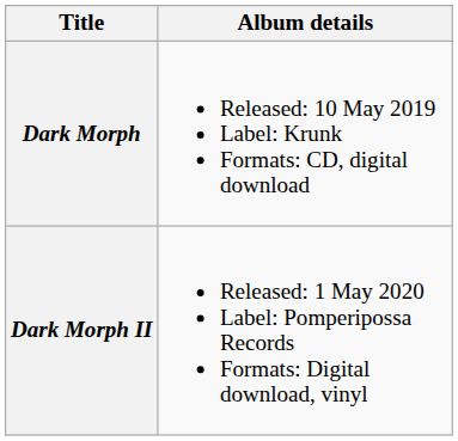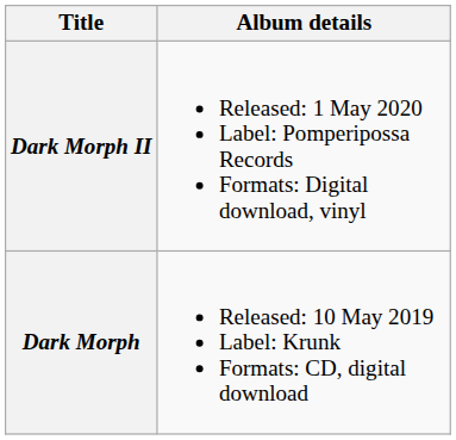 <table class="wikitable plainrowheaders">
 <tr>
 <th rowspan="1">Title</th>
 <th rowspan="1" style="width:200px;">Album details</th>
 </tr>
 <tr>
+<th scope="row"><em>Dark Morph II</em></th>
+<td><br><ul><li>Released: 1 May 2020</li><li>Label: Pomperipossa Records</li><li>Formats: Digital download, vinyl</li></ul></td>
+</tr>
+<tr>
 <th scope="row"><em>Dark Morph</em></th>
 <td><br><ul><li>Released: 10 May 2019</li><li>Label: Krunk</li><li>Formats: CD, digital download</li></ul></td>
 </tr>
-<tr>
-<th scope="row"><em>Dark Morph II</em></th>
-<td><br><ul><li>Released: 1 May 2020</li><li>Label: Pomperipossa Records</li><li>Formats: Digital download, vinyl</li></ul></td>
-</tr>
 </table>
